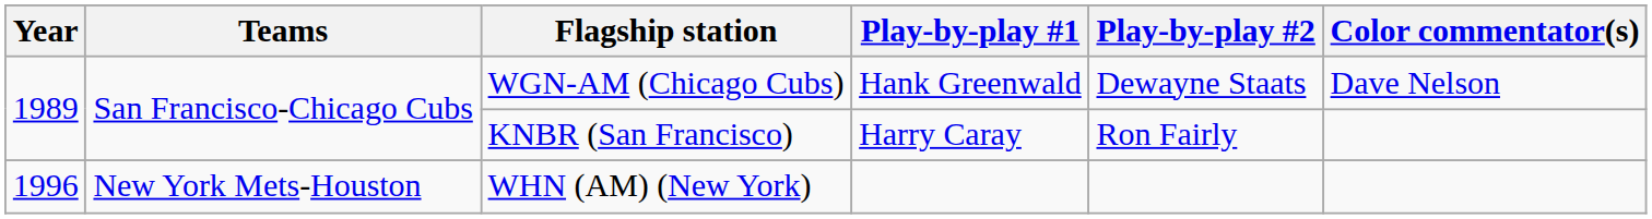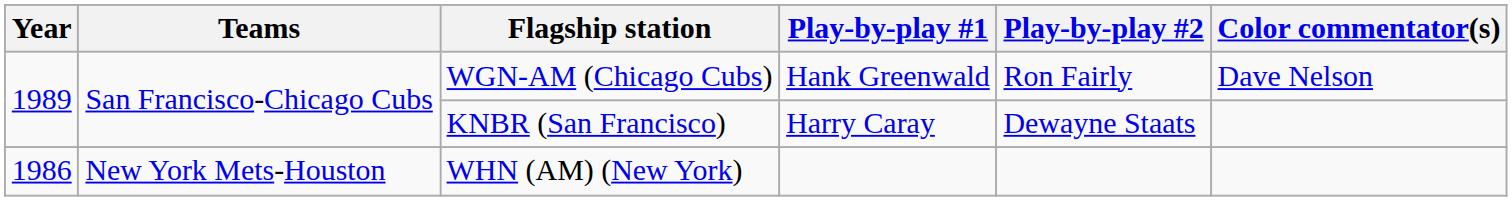 <table class="wikitable">
 <tr>
 <th>Year</th>
 <th>Teams</th>
 <th>Flagship station</th>
 <th><a href='#'>Play-by-play #1</a></th>
 <th><a href='#'>Play-by-play #2</a></th>
 <th><a href='#'>Color commentator</a>(s)</th>
 </tr>
 <tr>
 <td rowspan="2"><a href='#'>1989</a></td>
 <td rowspan="2"><a href='#'>San Francisco</a>-<a href='#'>Chicago Cubs</a></td>
 <td><a href='#'>WGN-AM</a> (<a href='#'>Chicago Cubs</a>)</td>
 <td><a href='#'>Hank Greenwald</a></td>
-<td><a href='#'>Dewayne Staats</a></td>
+<td><a href='#'>Ron Fairly</a></td>
 <td><a href='#'>Dave Nelson</a></td>
 </tr>
 <tr>
 <td><a href='#'>KNBR</a> (<a href='#'>San Francisco</a>)</td>
 <td><a href='#'>Harry Caray</a></td>
-<td><a href='#'>Ron Fairly</a></td>
+<td><a href='#'>Dewayne Staats</a></td>
 </tr>
 <tr>
-<td><a href='#'>1996</a></td>
+<td><a href='#'>1986</a></td>
 <td><a href='#'>New York Mets</a>-<a href='#'>Houston</a></td>
 <td><a href='#'>WHN</a> (AM) (<a href='#'>New York</a>)</td>
 <td></td>
 <td></td>
 <td></td>
 </tr>
 </table>
